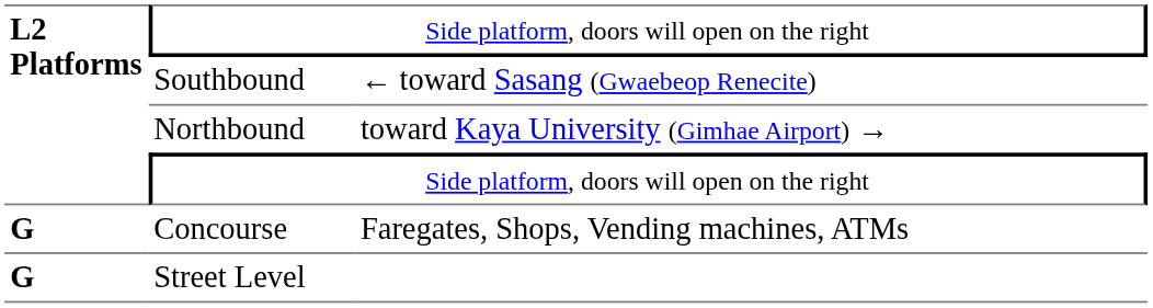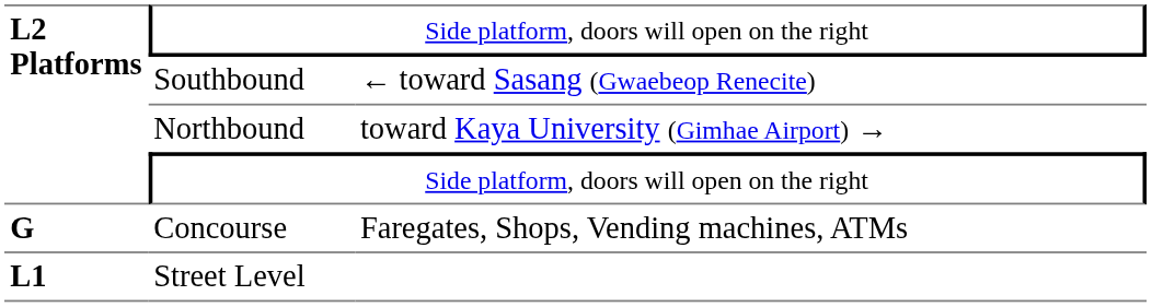 <table table border=0 cellspacing=0 cellpadding=3>
 <tr>
 <td style="border-top:solid 1px gray;border-bottom:solid 1px gray;" rowspan=4 valign=top><strong>L2<br>Platforms</strong></td>
 <td style="border-top:solid 1px gray;border-right:solid 2px black;border-left:solid 2px black;border-bottom:solid 2px black;text-align:center;" colspan=2><small><a href='#'>Side platform</a>, doors will open on the right</small></td>
 </tr>
 <tr>
 <td style="border-bottom:solid 1px gray;">Southbound</td>
 <td style="border-bottom:solid 1px gray;">←  toward <a href='#'>Sasang</a> <small>(<a href='#'>Gwaebeop Renecite</a>)</small></td>
 </tr>
 <tr>
 <td>Northbound</td>
 <td>  toward <a href='#'>Kaya University</a> <small>(<a href='#'>Gimhae Airport</a>)</small> →</td>
 </tr>
 <tr>
 <td style="border-top:solid 2px black;border-right:solid 2px black;border-left:solid 2px black;border-bottom:solid 1px gray;text-align:center;" colspan=2><small><a href='#'>Side platform</a>, doors will open on the right</small></td>
 </tr>
 <tr>
 <td style="border-bottom:solid 1px gray;" width=50 valign=top><strong>G</strong></td>
 <td style="border-bottom:solid 1px gray;" width=100 valign=top>Concourse</td>
 <td style="border-bottom:solid 1px gray;" width=400 valign=top>Faregates, Shops, Vending machines, ATMs</td>
 </tr>
 <tr>
-<td style="border-bottom:solid 1px gray;" width=50 valign=top><strong>G</strong></td>
+<td style="border-bottom:solid 1px gray;" width=50 valign=top><strong>L1</strong></td>
 <td style="border-bottom:solid 1px gray;" width=100 valign=top>Street Level</td>
 <td style="border-bottom:solid 1px gray;" width=400 valign=top></td>
 </tr>
 </table>
